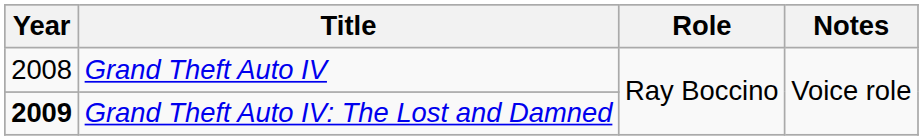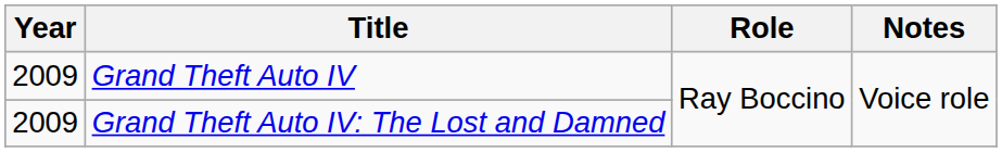 <table class=wikitable>
 <tr>
 <th>Year</th>
 <th>Title</th>
 <th>Role</th>
 <th>Notes</th>
 </tr>
 <tr>
-<td>2008</td>
+<td>2009</td>
 <td><em><a href='#'>Grand Theft Auto IV</a></em></td>
 <td rowspan="2">Ray Boccino</td>
 <td rowspan="2">Voice role</td>
 </tr>
 <tr>
-<td><strong>2009</strong></td>
+<td>2009</td>
 <td><em><a href='#'>Grand Theft Auto IV: The Lost and Damned</a></em></td>
 </tr>
 </table>
